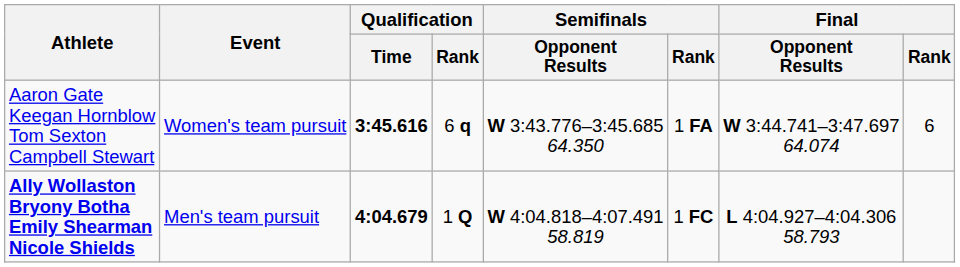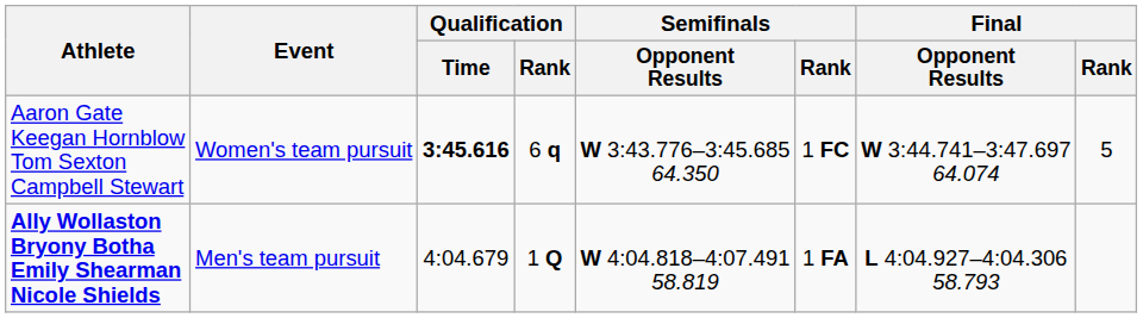 <table class=wikitable style=font-size:90%;text-align:center>
 <tr>
 <th rowspan=2>Athlete</th>
 <th rowspan=2>Event</th>
 <th colspan=2>Qualification</th>
 <th colspan=2>Semifinals</th>
 <th colspan=2>Final</th>
 </tr>
 <tr style=font-size:95%>
 <th>Time</th>
 <th>Rank</th>
 <th>Opponent<br>Results</th>
 <th>Rank</th>
 <th>Opponent<br>Results</th>
 <th>Rank</th>
 </tr>
 <tr>
 <td align=left><a href='#'>Aaron Gate</a><br><a href='#'>Keegan Hornblow</a><br><a href='#'>Tom Sexton</a><br><a href='#'>Campbell Stewart</a></td>
 <td align=left><a href='#'>Women's team pursuit</a></td>
 <td><strong>3:45.616</strong></td>
 <td>6 <strong>q</strong></td>
 <td><br> <strong>W</strong> 3:43.776–3:45.685<br><em>64.350</em></td>
-<td>1 <strong>FA</strong></td>
+<td>1 <strong>FC</strong></td>
 <td><br> <strong>W</strong> 3:44.741–3:47.697<br><em>64.074</em></td>
-<td>6</td>
+<td>5</td>
 </tr>
 <tr>
 <td align=left><strong><a href='#'>Ally Wollaston</a></strong><br><strong><a href='#'>Bryony Botha</a></strong><br><strong><a href='#'>Emily Shearman</a></strong><br><strong><a href='#'>Nicole Shields</a></strong></td>
 <td align=left><a href='#'>Men's team pursuit</a></td>
-<td><strong>4:04.679</strong></td>
+<td>4:04.679</td>
 <td>1 <strong>Q</strong></td>
 <td><br><strong>W</strong> 4:04.818–4:07.491<br><em>58.819</em></td>
-<td>1 <strong>FC</strong></td>
+<td>1 <strong>FA</strong></td>
 <td><br><strong>L</strong> 4:04.927–4:04.306<br><em>58.793</em></td>
 <td></td>
 </tr>
 </table>
